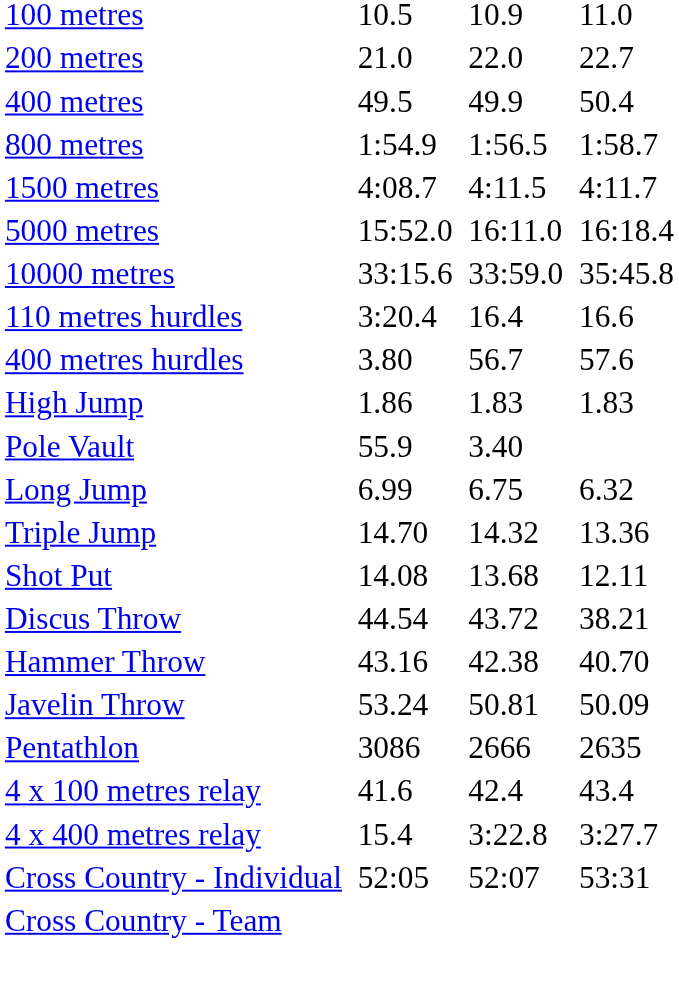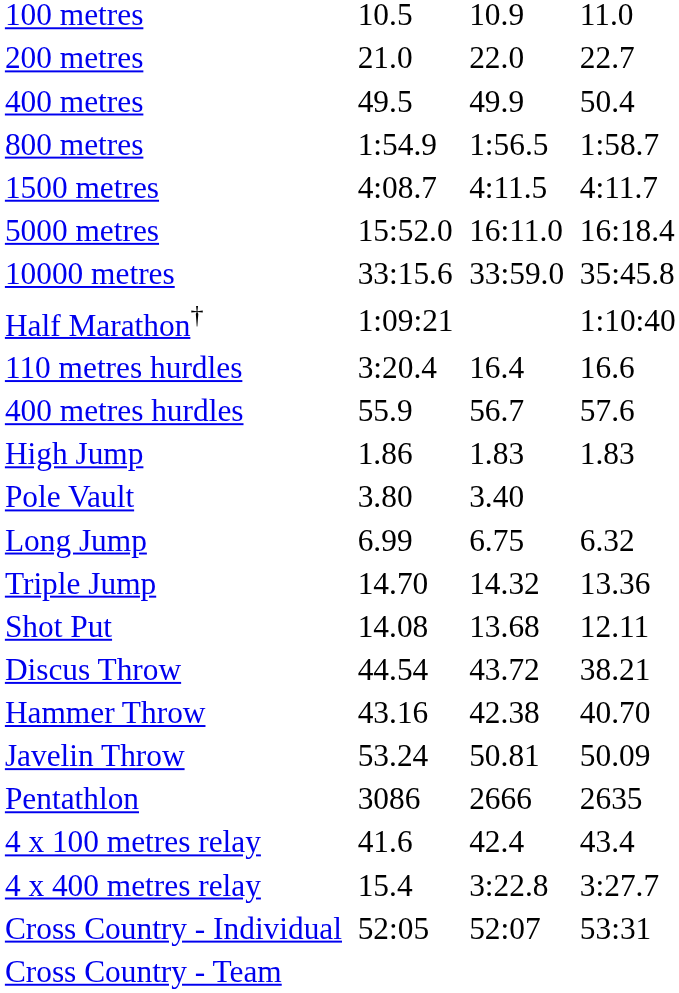 <table>
 <tr>
 <td><a href='#'>100 metres</a></td>
 <td></td>
 <td>10.5</td>
 <td></td>
 <td>10.9</td>
 <td></td>
 <td>11.0</td>
 </tr>
 <tr>
 <td><a href='#'>200 metres</a></td>
 <td></td>
 <td>21.0</td>
 <td></td>
 <td>22.0</td>
 <td></td>
 <td>22.7</td>
 </tr>
 <tr>
 <td><a href='#'>400 metres</a></td>
 <td></td>
 <td>49.5</td>
 <td></td>
 <td>49.9</td>
 <td></td>
 <td>50.4</td>
 </tr>
 <tr>
 <td><a href='#'>800 metres</a></td>
 <td></td>
 <td>1:54.9</td>
 <td></td>
 <td>1:56.5</td>
 <td></td>
 <td>1:58.7</td>
 </tr>
 <tr>
 <td><a href='#'>1500 metres</a></td>
 <td></td>
 <td>4:08.7</td>
 <td></td>
 <td>4:11.5</td>
 <td></td>
 <td>4:11.7</td>
 </tr>
 <tr>
 <td><a href='#'>5000 metres</a></td>
 <td></td>
 <td>15:52.0</td>
 <td></td>
 <td>16:11.0</td>
 <td></td>
 <td>16:18.4</td>
 </tr>
 <tr>
 <td><a href='#'>10000 metres</a></td>
 <td></td>
 <td>33:15.6</td>
 <td></td>
 <td>33:59.0</td>
 <td></td>
 <td>35:45.8</td>
 </tr>
 <tr>
+<td><a href='#'>Half Marathon</a><sup>†</sup></td>
+<td></td>
+<td>1:09:21</td>
+<td></td>
+<td></td>
+<td></td>
+<td>1:10:40</td>
+</tr>
+<tr>
 <td><a href='#'>110 metres hurdles</a></td>
 <td></td>
 <td>3:20.4</td>
 <td></td>
 <td>16.4</td>
 <td></td>
 <td>16.6</td>
 </tr>
 <tr>
 <td><a href='#'>400 metres hurdles</a></td>
 <td></td>
-<td>3.80</td>
+<td>55.9</td>
 <td></td>
 <td>56.7</td>
 <td></td>
 <td>57.6</td>
 </tr>
 <tr>
 <td><a href='#'>High Jump</a></td>
 <td></td>
 <td>1.86</td>
 <td></td>
 <td>1.83</td>
 <td></td>
 <td>1.83</td>
 </tr>
 <tr>
 <td><a href='#'>Pole Vault</a></td>
 <td></td>
-<td>55.9</td>
+<td>3.80</td>
 <td> <br> </td>
 <td>3.40</td>
 <td></td>
 </tr>
 <tr>
 <td><a href='#'>Long Jump</a></td>
 <td></td>
 <td>6.99</td>
 <td></td>
 <td>6.75</td>
 <td></td>
 <td>6.32</td>
 </tr>
 <tr>
 <td><a href='#'>Triple Jump</a></td>
 <td></td>
 <td>14.70</td>
 <td></td>
 <td>14.32</td>
 <td></td>
 <td>13.36</td>
 </tr>
 <tr>
 <td><a href='#'>Shot Put</a></td>
 <td></td>
 <td>14.08</td>
 <td></td>
 <td>13.68</td>
 <td></td>
 <td>12.11</td>
 </tr>
 <tr>
 <td><a href='#'>Discus Throw</a></td>
 <td></td>
 <td>44.54</td>
 <td></td>
 <td>43.72</td>
 <td></td>
 <td>38.21</td>
 </tr>
 <tr>
 <td><a href='#'>Hammer Throw</a></td>
 <td></td>
 <td>43.16</td>
 <td></td>
 <td>42.38</td>
 <td></td>
 <td>40.70</td>
 </tr>
 <tr>
 <td><a href='#'>Javelin Throw</a></td>
 <td></td>
 <td>53.24</td>
 <td></td>
 <td>50.81</td>
 <td></td>
 <td>50.09</td>
 </tr>
 <tr>
 <td><a href='#'>Pentathlon</a></td>
 <td></td>
 <td>3086</td>
 <td></td>
 <td>2666</td>
 <td></td>
 <td>2635</td>
 </tr>
 <tr>
 <td><a href='#'>4 x 100 metres relay</a></td>
 <td></td>
 <td>41.6</td>
 <td></td>
 <td>42.4</td>
 <td></td>
 <td>43.4</td>
 </tr>
 <tr>
 <td><a href='#'>4 x 400 metres relay</a></td>
 <td></td>
 <td>15.4</td>
 <td></td>
 <td>3:22.8</td>
 <td></td>
 <td>3:27.7</td>
 </tr>
 <tr>
 <td><a href='#'>Cross Country - Individual</a></td>
 <td></td>
 <td>52:05</td>
 <td></td>
 <td>52:07</td>
 <td></td>
 <td>53:31</td>
 </tr>
 <tr>
 <td><a href='#'>Cross Country - Team</a></td>
 <td></td>
 <td></td>
 <td></td>
 <td></td>
 <td></td>
 <td></td>
 </tr>
 </table>
